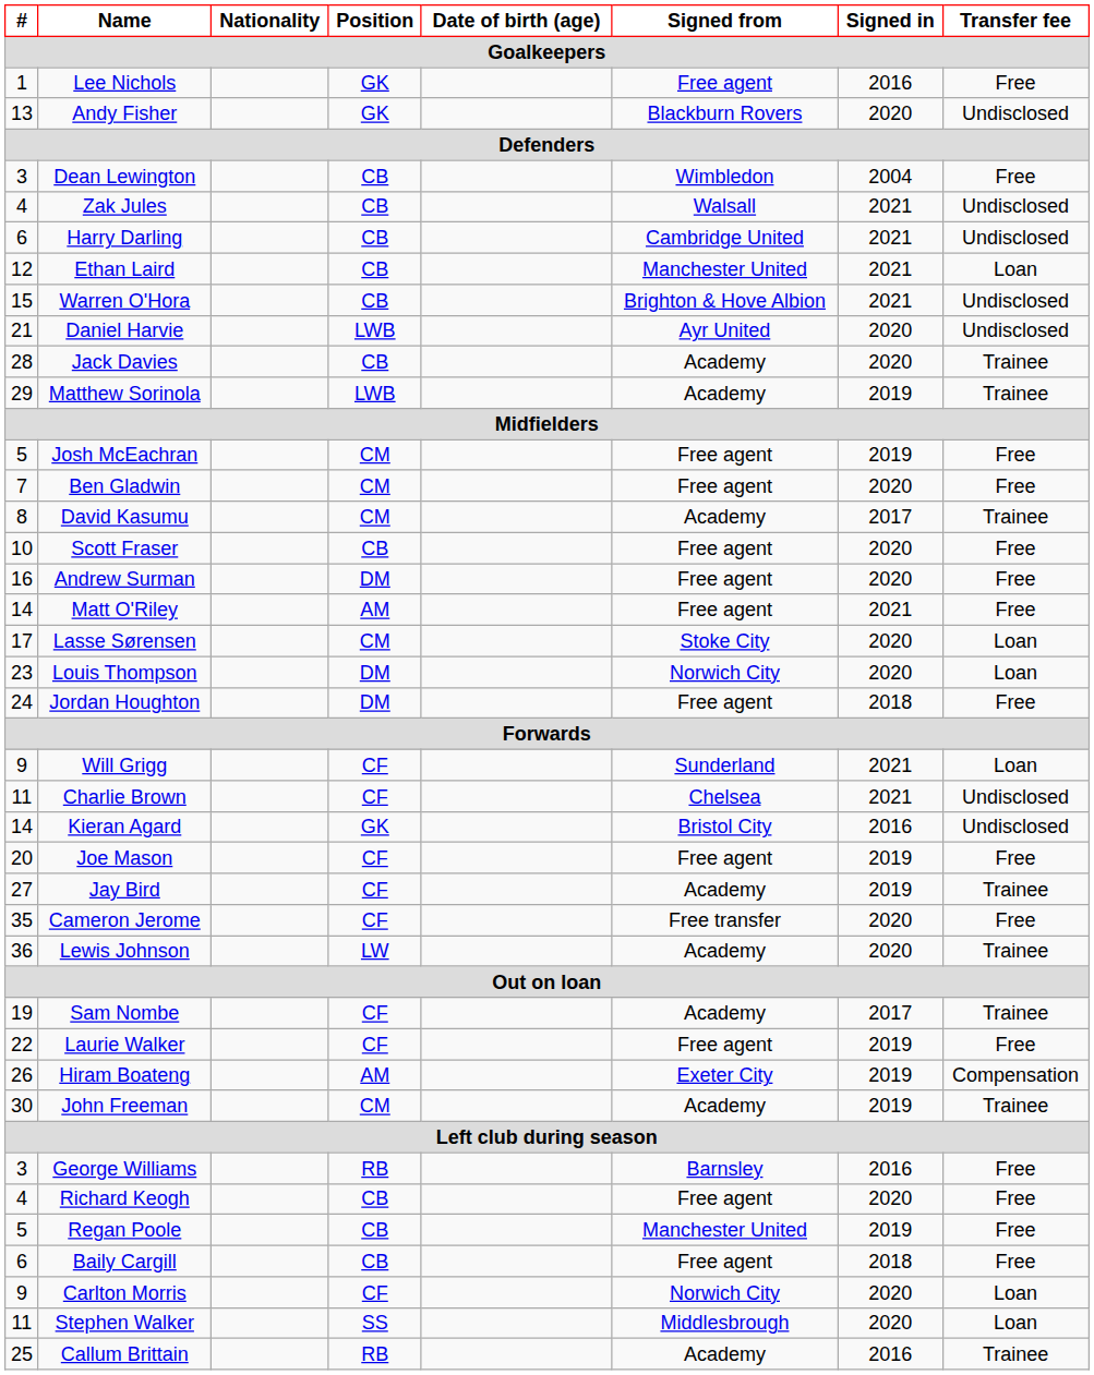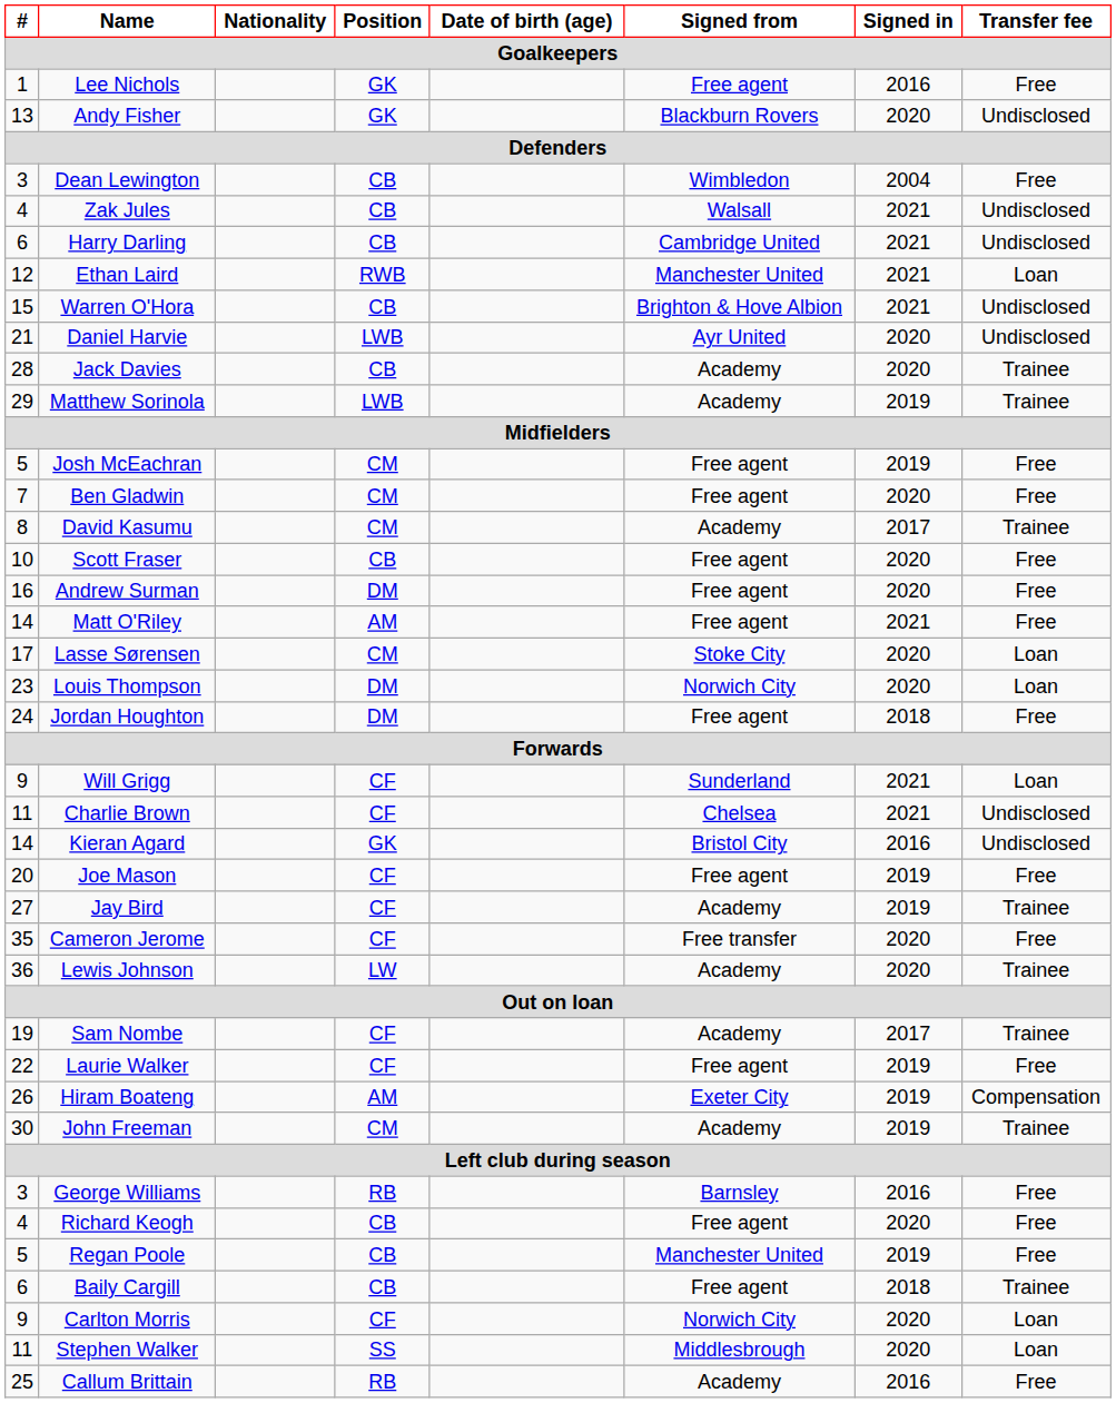 <table class="wikitable" style="text-align:center; font-size:90%; width:90%;">
 <tr>
 <th style="color:black; background:white; border:1px solid red;">#</th>
 <th style="color:black; background:white; border:1px solid red;">Name</th>
 <th style="color:black; background:white; border:1px solid red;">Nationality</th>
 <th style="color:black; background:white; border:1px solid red;">Position</th>
 <th style="color:black; background:white; border:1px solid red;">Date of birth (age)</th>
 <th style="color:black; background:white; border:1px solid red;">Signed from</th>
 <th style="color:black; background:white; border:1px solid red;">Signed in</th>
 <th style="color:black; background:white; border:1px solid red;">Transfer fee</th>
 </tr>
 <tr>
 <th colspan="8" scope="row" style="background:#dcdcdc;">Goalkeepers</th>
 </tr>
 <tr>
 <td>1</td>
 <td><a href='#'>Lee Nichols</a></td>
 <td></td>
 <td><a href='#'>GK</a></td>
 <td></td>
 <td><a href='#'>Free agent</a></td>
 <td>2016</td>
 <td>Free</td>
 </tr>
 <tr>
 <td>13</td>
 <td><a href='#'>Andy Fisher</a></td>
 <td></td>
 <td><a href='#'>GK</a></td>
 <td></td>
 <td> <a href='#'>Blackburn Rovers</a></td>
 <td>2020</td>
 <td>Undisclosed</td>
 </tr>
 <tr>
 <th colspan="8" scope="row" style="background:#dcdcdc;">Defenders</th>
 </tr>
 <tr>
 <td>3</td>
 <td><a href='#'>Dean Lewington</a></td>
 <td></td>
 <td><a href='#'>CB</a></td>
 <td></td>
 <td> <a href='#'>Wimbledon</a></td>
 <td>2004</td>
 <td>Free</td>
 </tr>
 <tr>
 <td>4</td>
 <td><a href='#'>Zak Jules</a></td>
 <td></td>
 <td><a href='#'>CB</a></td>
 <td></td>
 <td> <a href='#'>Walsall</a></td>
 <td>2021</td>
 <td>Undisclosed</td>
 </tr>
 <tr>
 <td>6</td>
 <td><a href='#'>Harry Darling</a></td>
 <td></td>
 <td><a href='#'>CB</a></td>
 <td></td>
 <td> <a href='#'>Cambridge United</a></td>
 <td>2021</td>
 <td>Undisclosed</td>
 </tr>
 <tr>
 <td>12</td>
 <td><a href='#'>Ethan Laird</a></td>
 <td></td>
-<td><a href='#'>CB</a></td>
+<td><a href='#'>RWB</a></td>
 <td></td>
 <td> <a href='#'>Manchester United</a></td>
 <td>2021</td>
 <td>Loan</td>
 </tr>
 <tr>
 <td>15</td>
 <td><a href='#'>Warren O'Hora</a></td>
 <td></td>
 <td><a href='#'>CB</a></td>
 <td></td>
 <td> <a href='#'>Brighton & Hove Albion</a></td>
 <td>2021</td>
 <td>Undisclosed</td>
 </tr>
 <tr>
 <td>21</td>
 <td><a href='#'>Daniel Harvie</a></td>
 <td></td>
 <td><a href='#'>LWB</a></td>
 <td></td>
 <td> <a href='#'>Ayr United</a></td>
 <td>2020</td>
 <td>Undisclosed</td>
 </tr>
 <tr>
 <td>28</td>
 <td><a href='#'>Jack Davies</a></td>
 <td></td>
 <td><a href='#'>CB</a></td>
 <td></td>
 <td>Academy</td>
 <td>2020</td>
 <td>Trainee</td>
 </tr>
 <tr>
 <td>29</td>
 <td><a href='#'>Matthew Sorinola</a></td>
 <td></td>
 <td><a href='#'>LWB</a></td>
 <td></td>
 <td>Academy</td>
 <td>2019</td>
 <td>Trainee</td>
 </tr>
 <tr>
 <th colspan="8" scope="row" style="background:#dcdcdc;">Midfielders</th>
 </tr>
 <tr>
 <td>5</td>
 <td><a href='#'>Josh McEachran</a></td>
 <td></td>
 <td><a href='#'>CM</a></td>
 <td></td>
 <td>Free agent</td>
 <td>2019</td>
 <td>Free</td>
 </tr>
 <tr>
 <td>7</td>
 <td><a href='#'>Ben Gladwin</a></td>
 <td></td>
 <td><a href='#'>CM</a></td>
 <td></td>
 <td>Free agent</td>
 <td>2020</td>
 <td>Free</td>
 </tr>
 <tr>
 <td>8</td>
 <td><a href='#'>David Kasumu</a></td>
 <td></td>
 <td><a href='#'>CM</a></td>
 <td></td>
 <td>Academy</td>
 <td>2017</td>
 <td>Trainee</td>
 </tr>
 <tr>
 <td>10</td>
 <td><a href='#'>Scott Fraser</a></td>
 <td></td>
 <td><a href='#'>CB</a></td>
 <td></td>
 <td>Free agent</td>
 <td>2020</td>
 <td>Free</td>
 </tr>
 <tr>
 <td>16</td>
 <td><a href='#'>Andrew Surman</a></td>
 <td></td>
 <td><a href='#'>DM</a></td>
 <td></td>
 <td>Free agent</td>
 <td>2020</td>
 <td>Free</td>
 </tr>
 <tr>
 <td>14</td>
 <td><a href='#'>Matt O'Riley</a></td>
 <td></td>
 <td><a href='#'>AM</a></td>
 <td></td>
 <td>Free agent</td>
 <td>2021</td>
 <td>Free</td>
 </tr>
 <tr>
 <td>17</td>
 <td><a href='#'>Lasse Sørensen</a></td>
 <td></td>
 <td><a href='#'>CM</a></td>
 <td></td>
 <td> <a href='#'>Stoke City</a></td>
 <td>2020</td>
 <td>Loan</td>
 </tr>
 <tr>
 <td>23</td>
 <td><a href='#'>Louis Thompson</a></td>
 <td></td>
 <td><a href='#'>DM</a></td>
 <td></td>
 <td> <a href='#'>Norwich City</a></td>
 <td>2020</td>
 <td>Loan</td>
 </tr>
 <tr>
 <td>24</td>
 <td><a href='#'>Jordan Houghton</a></td>
 <td></td>
 <td><a href='#'>DM</a></td>
 <td></td>
 <td>Free agent</td>
 <td>2018</td>
 <td>Free</td>
 </tr>
 <tr>
 <th colspan="8" scope="row" style="background:#dcdcdc;">Forwards</th>
 </tr>
 <tr>
 <td>9</td>
 <td><a href='#'>Will Grigg</a></td>
 <td></td>
 <td><a href='#'>CF</a></td>
 <td></td>
 <td> <a href='#'>Sunderland</a></td>
 <td>2021</td>
 <td>Loan</td>
 </tr>
 <tr>
 <td>11</td>
 <td><a href='#'>Charlie Brown</a></td>
 <td></td>
 <td><a href='#'>CF</a></td>
 <td></td>
 <td> <a href='#'>Chelsea</a></td>
 <td>2021</td>
 <td>Undisclosed</td>
 </tr>
 <tr>
 <td>14</td>
 <td><a href='#'>Kieran Agard</a></td>
 <td></td>
 <td><a href='#'>GK</a></td>
 <td></td>
 <td> <a href='#'>Bristol City</a></td>
 <td>2016</td>
 <td>Undisclosed</td>
 </tr>
 <tr>
 <td>20</td>
 <td><a href='#'>Joe Mason</a></td>
 <td></td>
 <td><a href='#'>CF</a></td>
 <td></td>
 <td>Free agent</td>
 <td>2019</td>
 <td>Free</td>
 </tr>
 <tr>
 <td>27</td>
 <td><a href='#'>Jay Bird</a></td>
 <td></td>
 <td><a href='#'>CF</a></td>
 <td></td>
 <td>Academy</td>
 <td>2019</td>
 <td>Trainee</td>
 </tr>
 <tr>
 <td>35</td>
 <td><a href='#'>Cameron Jerome</a></td>
 <td></td>
 <td><a href='#'>CF</a></td>
 <td></td>
 <td>Free transfer</td>
 <td>2020</td>
 <td>Free</td>
 </tr>
 <tr>
 <td>36</td>
 <td><a href='#'>Lewis Johnson</a></td>
 <td></td>
 <td><a href='#'>LW</a></td>
 <td></td>
 <td>Academy</td>
 <td>2020</td>
 <td>Trainee</td>
 </tr>
 <tr>
 <th colspan="8" scope="row" style="background:#dcdcdc;">Out on loan</th>
 </tr>
 <tr>
 <td>19</td>
 <td><a href='#'>Sam Nombe</a></td>
 <td></td>
 <td><a href='#'>CF</a></td>
 <td></td>
 <td>Academy</td>
 <td>2017</td>
 <td>Trainee</td>
 </tr>
 <tr>
 <td>22</td>
 <td><a href='#'>Laurie Walker</a></td>
 <td></td>
 <td><a href='#'>CF</a></td>
 <td></td>
 <td>Free agent</td>
 <td>2019</td>
 <td>Free</td>
 </tr>
 <tr>
 <td>26</td>
 <td><a href='#'>Hiram Boateng</a></td>
 <td></td>
 <td><a href='#'>AM</a></td>
 <td></td>
 <td> <a href='#'>Exeter City</a></td>
 <td>2019</td>
 <td>Compensation</td>
 </tr>
 <tr>
 <td>30</td>
 <td><a href='#'>John Freeman</a></td>
 <td></td>
 <td><a href='#'>CM</a></td>
 <td></td>
 <td>Academy</td>
 <td>2019</td>
 <td>Trainee</td>
 </tr>
 <tr>
 <th colspan="8" scope="row" style="background:#dcdcdc;">Left club during season</th>
 </tr>
 <tr>
 <td>3</td>
 <td><a href='#'>George Williams</a></td>
 <td></td>
 <td><a href='#'>RB</a></td>
 <td></td>
 <td> <a href='#'>Barnsley</a></td>
 <td>2016</td>
 <td>Free</td>
 </tr>
 <tr>
 <td>4</td>
 <td><a href='#'>Richard Keogh</a></td>
 <td></td>
 <td><a href='#'>CB</a></td>
 <td></td>
 <td>Free agent</td>
 <td>2020</td>
 <td>Free</td>
 </tr>
 <tr>
 <td>5</td>
 <td><a href='#'>Regan Poole</a></td>
 <td></td>
 <td><a href='#'>CB</a></td>
 <td></td>
 <td> <a href='#'>Manchester United</a></td>
 <td>2019</td>
 <td>Free</td>
 </tr>
 <tr>
 <td>6</td>
 <td><a href='#'>Baily Cargill</a></td>
 <td></td>
 <td><a href='#'>CB</a></td>
 <td></td>
 <td>Free agent</td>
 <td>2018</td>
-<td>Free</td>
+<td>Trainee</td>
 </tr>
 <tr>
 <td>9</td>
 <td><a href='#'>Carlton Morris</a></td>
 <td></td>
 <td><a href='#'>CF</a></td>
 <td></td>
 <td> <a href='#'>Norwich City</a></td>
 <td>2020</td>
 <td>Loan</td>
 </tr>
 <tr>
 <td>11</td>
 <td><a href='#'>Stephen Walker</a></td>
 <td></td>
 <td><a href='#'>SS</a></td>
 <td></td>
 <td> <a href='#'>Middlesbrough</a></td>
 <td>2020</td>
 <td>Loan</td>
 </tr>
 <tr>
 <td>25</td>
 <td><a href='#'>Callum Brittain</a></td>
 <td></td>
 <td><a href='#'>RB</a></td>
 <td></td>
 <td>Academy</td>
 <td>2016</td>
-<td>Trainee</td>
+<td>Free</td>
 </tr>
 </table>
